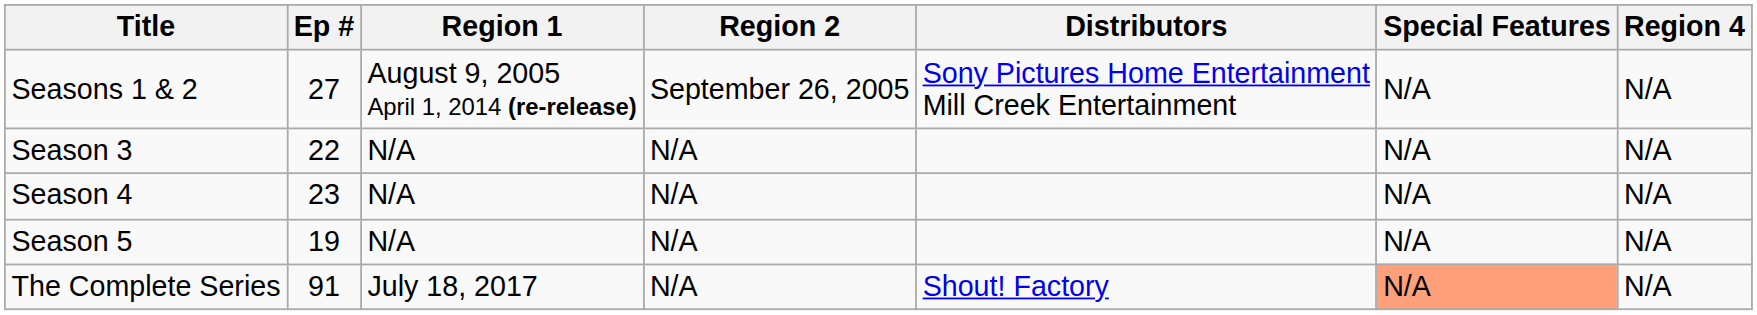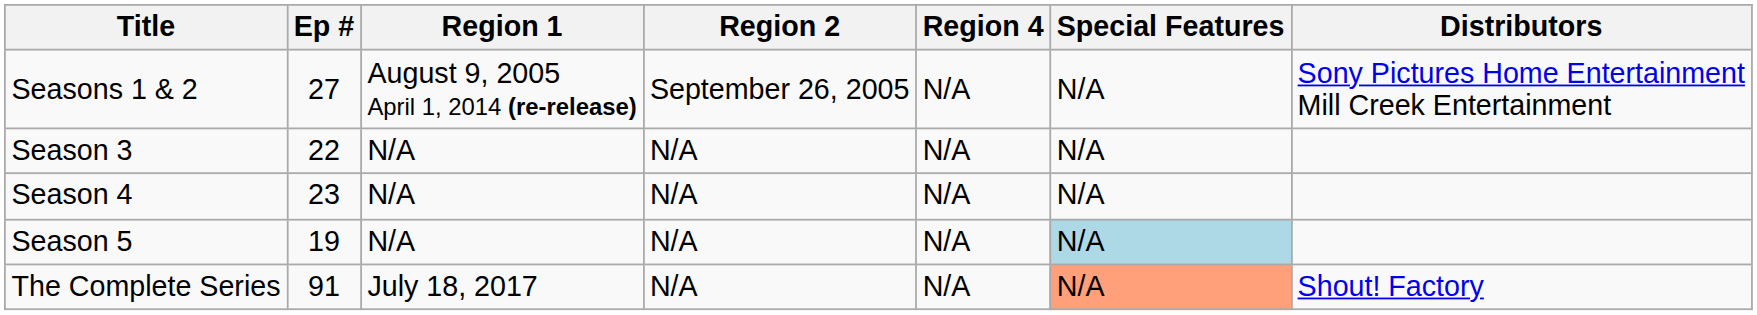 <table class="wikitable">
 <tr>
 <th>Title</th>
 <th>Ep #</th>
 <th>Region 1</th>
 <th>Region 2</th>
+<th>Region 4</th>
+<th>Special Features</th>
 <th>Distributors</th>
-<th>Special Features</th>
-<th>Region 4</th>
 </tr>
 <tr>
 <td>Seasons 1 & 2</td>
 <td style="text-align:center;">27</td>
 <td>August 9, 2005 <br><small>April 1, 2014 <strong>(re-release)</strong></small></td>
 <td>September 26, 2005</td>
-<td><a href='#'>Sony Pictures Home Entertainment</a><br>Mill Creek Entertainment</td>
 <td>N/A</td>
 <td>N/A</td>
+<td><a href='#'>Sony Pictures Home Entertainment</a><br>Mill Creek Entertainment</td>
 </tr>
 <tr>
 <td>Season 3</td>
 <td style="text-align:center;">22</td>
 <td>N/A</td>
 <td>N/A</td>
-<td></td>
 <td>N/A</td>
 <td>N/A</td>
+<td></td>
 </tr>
 <tr>
 <td>Season 4</td>
 <td style="text-align:center;">23</td>
 <td>N/A</td>
 <td>N/A</td>
-<td></td>
 <td>N/A</td>
 <td>N/A</td>
+<td></td>
 </tr>
 <tr>
 <td>Season 5</td>
 <td style="text-align:center;">19</td>
 <td>N/A</td>
 <td>N/A</td>
+<td>N/A</td>
+<td style="background: lightblue;">N/A</td>
 <td></td>
-<td>N/A</td>
-<td>N/A</td>
 </tr>
 <tr>
 <td>The Complete Series</td>
 <td style="text-align:center;">91</td>
 <td>July 18, 2017</td>
 <td>N/A</td>
+<td>N/A</td>
+<td style="background: lightsalmon;">N/A</td>
 <td><a href='#'>Shout! Factory</a></td>
-<td style="background: lightsalmon;">N/A</td>
-<td>N/A</td>
 </tr>
 </table>
